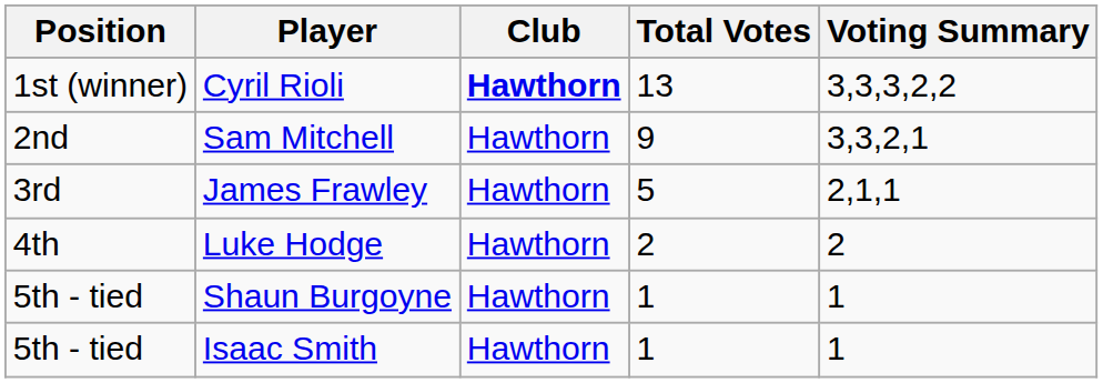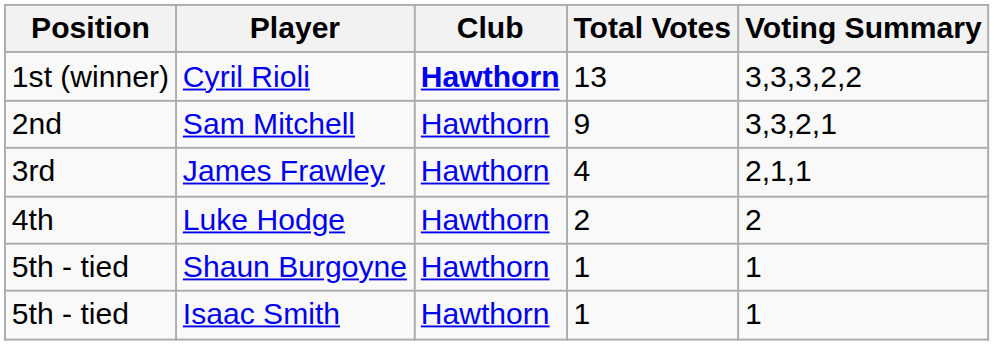 <table class="wikitable">
 <tr>
 <th>Position</th>
 <th>Player</th>
 <th>Club</th>
 <th>Total Votes</th>
 <th>Voting Summary</th>
 </tr>
 <tr>
 <td>1st (winner)</td>
 <td><a href='#'>Cyril Rioli</a></td>
 <td><strong><a href='#'>Hawthorn</a></strong></td>
 <td>13</td>
 <td>3,3,3,2,2</td>
 </tr>
 <tr>
 <td>2nd</td>
 <td><a href='#'>Sam Mitchell</a></td>
 <td><a href='#'>Hawthorn</a></td>
 <td>9</td>
 <td>3,3,2,1</td>
 </tr>
 <tr>
 <td>3rd</td>
 <td><a href='#'>James Frawley</a></td>
 <td><a href='#'>Hawthorn</a></td>
-<td>5</td>
+<td>4</td>
 <td>2,1,1</td>
 </tr>
 <tr>
 <td>4th</td>
 <td><a href='#'>Luke Hodge</a></td>
 <td><a href='#'>Hawthorn</a></td>
 <td>2</td>
 <td>2</td>
 </tr>
 <tr>
 <td>5th - tied</td>
 <td><a href='#'>Shaun Burgoyne</a></td>
 <td><a href='#'>Hawthorn</a></td>
 <td>1</td>
 <td>1</td>
 </tr>
 <tr>
 <td>5th - tied</td>
 <td><a href='#'>Isaac Smith</a></td>
 <td><a href='#'>Hawthorn</a></td>
 <td>1</td>
 <td>1</td>
 </tr>
 </table>
